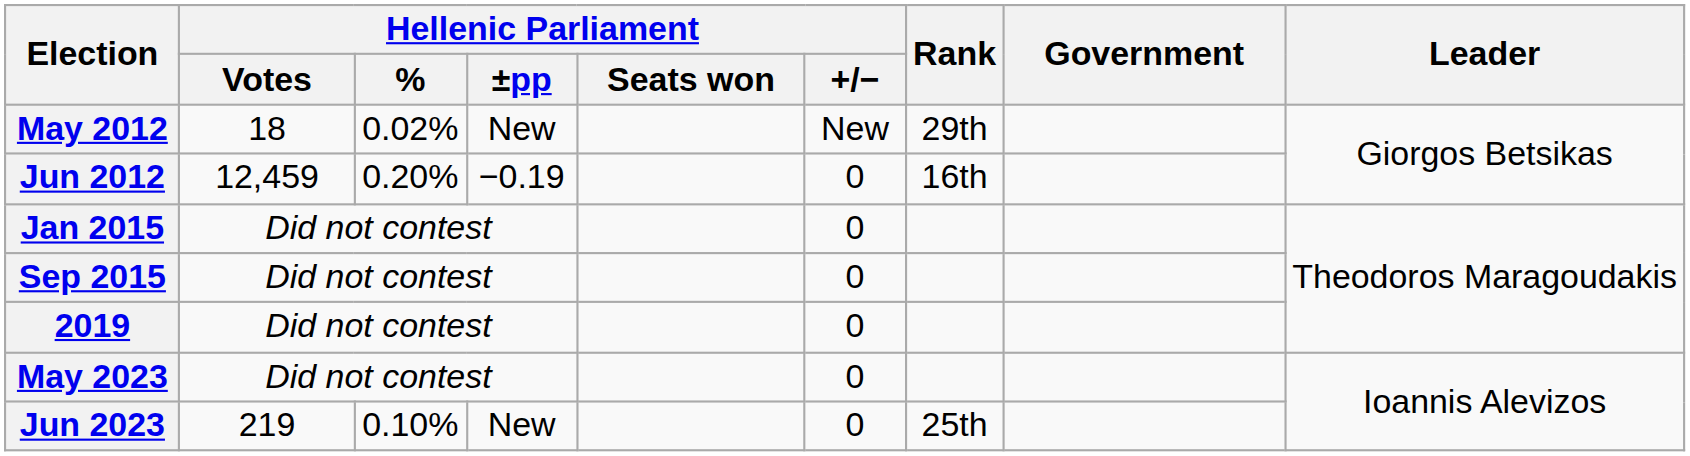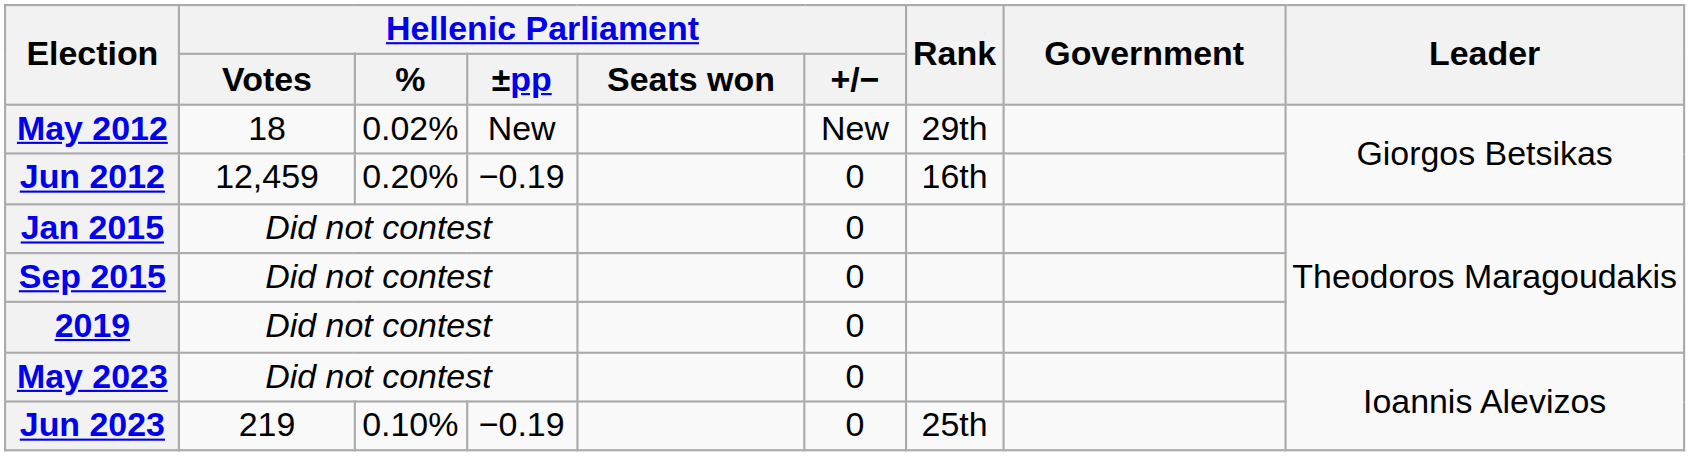 <table class="wikitable" style="text-align:center; line-height:16px;">
 <tr>
 <th rowspan="2" style="width:75px;">Election</th>
 <th colspan="5"><a href='#'>Hellenic Parliament</a></th>
 <th rowspan="2" style="width:30px;">Rank</th>
 <th rowspan="2" style="width:125px;">Government</th>
 <th rowspan="2">Leader</th>
 </tr>
 <tr>
 <th style="width:75px;">Votes</th>
 <th style="width:45px;">%</th>
 <th style="width:45px;">±<a href='#'>pp</a></th>
 <th style="width:100px;">Seats won</th>
 <th style="width:40px;">+/−</th>
 </tr>
 <tr>
 <th><a href='#'>May 2012</a></th>
 <td>18</td>
 <td>0.02%</td>
 <td>New</td>
 <td></td>
 <td>New</td>
 <td>29th</td>
 <td></td>
 <td rowspan=2>Giorgos Betsikas</td>
 </tr>
 <tr>
 <th><a href='#'>Jun 2012</a></th>
 <td>12,459</td>
 <td>0.20%</td>
 <td>−0.19</td>
 <td></td>
 <td> 0</td>
 <td>16th</td>
 <td></td>
 </tr>
 <tr>
 <th><a href='#'>Jan 2015</a></th>
 <td colspan=3><em>Did not contest</em></td>
 <td></td>
 <td> 0</td>
 <td></td>
 <td></td>
 <td rowspan=3>Theodoros Maragoudakis</td>
 </tr>
 <tr>
 <th><a href='#'>Sep 2015</a></th>
 <td colspan=3><em>Did not contest</em></td>
 <td></td>
 <td> 0</td>
 <td></td>
 <td></td>
 </tr>
 <tr>
 <th><a href='#'>2019</a></th>
 <td colspan=3><em>Did not contest</em></td>
 <td></td>
 <td> 0</td>
 <td></td>
 <td></td>
 </tr>
 <tr>
 <th><a href='#'>May 2023</a></th>
 <td colspan=3><em>Did not contest</em></td>
 <td></td>
 <td> 0</td>
 <td></td>
 <td></td>
 <td rowspan=2>Ioannis Alevizos</td>
 </tr>
 <tr>
 <th><a href='#'>Jun 2023</a></th>
 <td>219</td>
 <td>0.10%</td>
-<td>New</td>
+<td>−0.19</td>
 <td></td>
 <td> 0</td>
 <td>25th</td>
 <td></td>
 </tr>
 </table>
